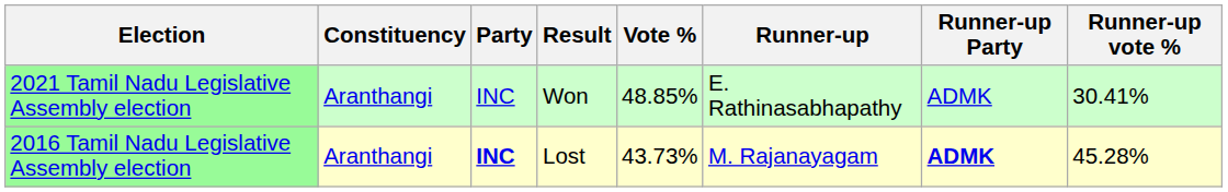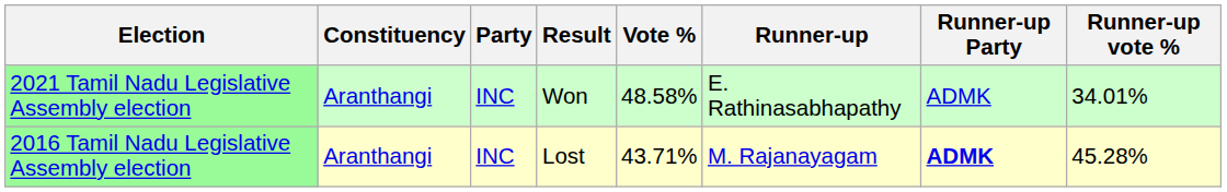 <table class="wikitable">
 <tr>
 <th>Election</th>
 <th>Constituency</th>
 <th>Party</th>
 <th>Result</th>
 <th>Vote %</th>
 <th>Runner-up</th>
 <th>Runner-up Party</th>
 <th>Runner-up vote %</th>
 </tr>
 <tr style="background:#cfc;">
 <td bgcolor=#98FB98><a href='#'>2021 Tamil Nadu Legislative Assembly election</a></td>
 <td><a href='#'>Aranthangi</a></td>
 <td><a href='#'>INC</a></td>
 <td>Won</td>
-<td>48.85%</td>
+<td>48.58%</td>
 <td>E. Rathinasabhapathy</td>
 <td><a href='#'>ADMK</a></td>
-<td>30.41%</td>
+<td>34.01%</td>
 </tr>
 <tr style="background:#ffc;">
 <td bgcolor=#98FB98><a href='#'>2016 Tamil Nadu Legislative Assembly election</a></td>
 <td><a href='#'>Aranthangi</a></td>
-<td><strong><a href='#'>INC</a></strong></td>
+<td><a href='#'>INC</a></td>
 <td>Lost</td>
-<td>43.73%</td>
+<td>43.71%</td>
 <td><a href='#'>M. Rajanayagam</a></td>
 <td><strong><a href='#'>ADMK</a></strong></td>
 <td>45.28%</td>
 </tr>
 </table>
